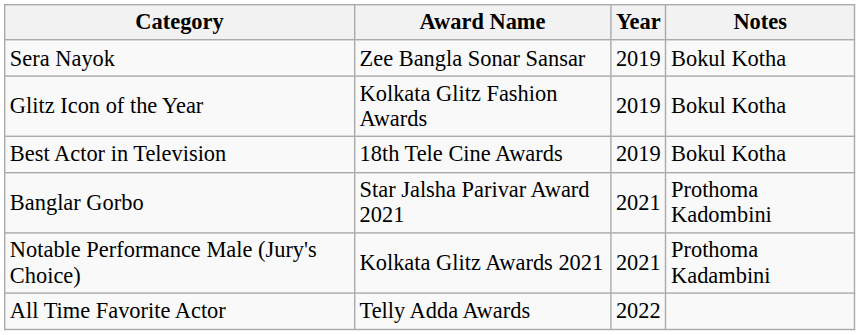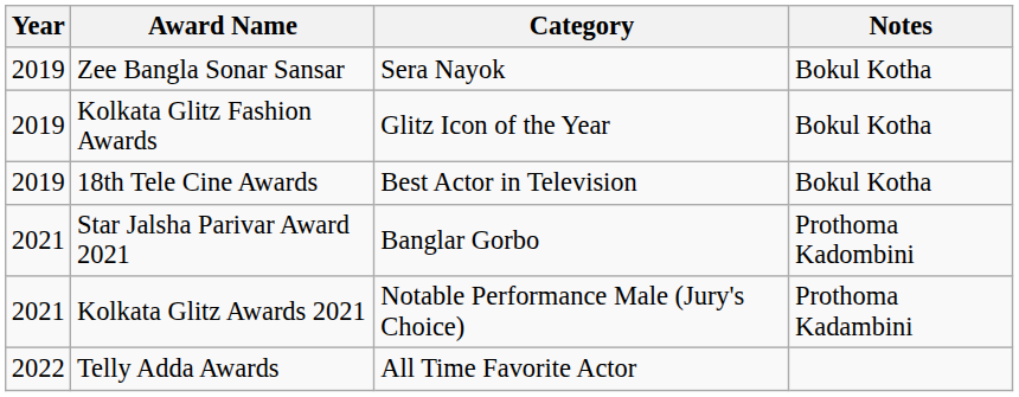 <table class="wikitable sortable">
 <tr>
+<th scope="col">Year</th>
+<th scope="col">Award Name</th>
 <th scope="col">Category</th>
-<th scope="col">Award Name</th>
-<th scope="col">Year</th>
 <th class="unsortable" scope="col">Notes</th>
 </tr>
 <tr>
+<td>2019</td>
+<td>Zee Bangla Sonar Sansar</td>
 <td>Sera Nayok</td>
-<td>Zee Bangla Sonar Sansar</td>
-<td>2019</td>
 <td>Bokul Kotha</td>
 </tr>
 <tr>
+<td>2019</td>
+<td>Kolkata Glitz Fashion Awards</td>
 <td>Glitz Icon of the Year</td>
-<td>Kolkata Glitz Fashion Awards</td>
-<td>2019</td>
 <td>Bokul Kotha</td>
 </tr>
 <tr>
+<td>2019</td>
+<td>18th Tele Cine Awards</td>
 <td>Best Actor in Television</td>
-<td>18th Tele Cine Awards</td>
-<td>2019</td>
 <td>Bokul Kotha</td>
 </tr>
 <tr>
+<td>2021</td>
+<td>Star Jalsha Parivar Award 2021</td>
 <td>Banglar Gorbo</td>
-<td>Star Jalsha Parivar Award 2021</td>
-<td>2021</td>
 <td>Prothoma Kadombini</td>
 </tr>
 <tr>
+<td>2021</td>
+<td>Kolkata Glitz Awards 2021</td>
 <td>Notable Performance Male (Jury's Choice)</td>
-<td>Kolkata Glitz Awards 2021</td>
-<td>2021</td>
 <td>Prothoma Kadambini</td>
 </tr>
 <tr>
+<td>2022</td>
+<td>Telly Adda Awards</td>
 <td>All Time Favorite Actor</td>
-<td>Telly Adda Awards</td>
-<td>2022</td>
 <td></td>
 </tr>
 </table>
